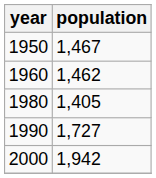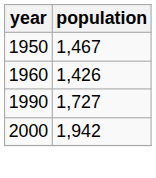 <table class="wikitable">
 <tr>
 <th>year</th>
 <th>population</th>
 </tr>
 <tr>
 <td>1950</td>
 <td>1,467</td>
 </tr>
 <tr>
 <td>1960</td>
-<td>1,462</td>
-</tr>
-<tr>
-<td>1980</td>
-<td>1,405</td>
+<td>1,426</td>
 </tr>
 <tr>
 <td>1990</td>
 <td>1,727</td>
 </tr>
 <tr>
 <td>2000</td>
 <td>1,942</td>
 </tr>
 <tr>
 </tr>
 </table>
